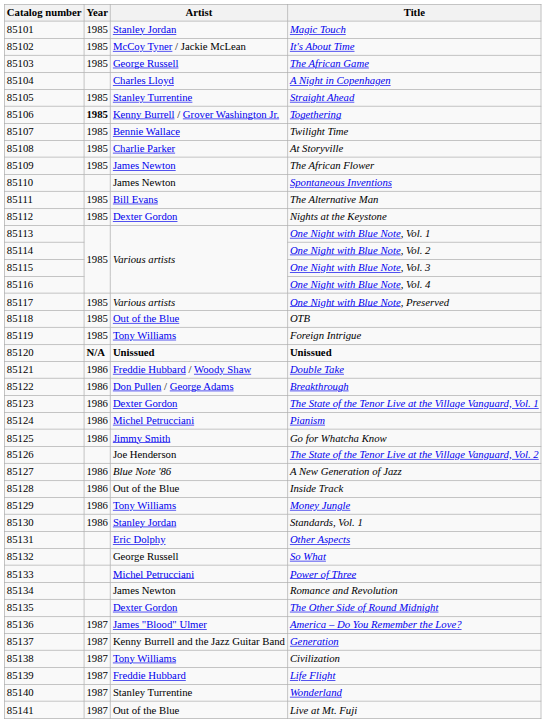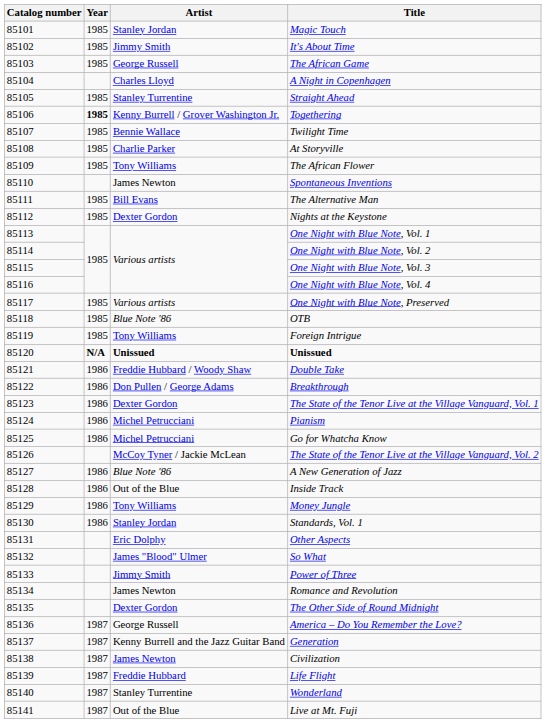 <table class="wikitable sortable" align="center" bgcolor="CCCCCC" |>
 <tr>
 <th>Catalog number</th>
 <th>Year</th>
 <th>Artist</th>
 <th>Title</th>
 </tr>
 <tr>
 <td>85101</td>
 <td>1985</td>
 <td><a href='#'>Stanley Jordan</a></td>
 <td><em><a href='#'>Magic Touch</a></em></td>
 </tr>
 <tr>
 <td>85102</td>
 <td>1985</td>
-<td><a href='#'>McCoy Tyner</a> / Jackie McLean</td>
+<td><a href='#'>Jimmy Smith</a></td>
 <td><em><a href='#'>It's About Time</a></em></td>
 </tr>
 <tr>
 <td>85103</td>
 <td>1985</td>
 <td><a href='#'>George Russell</a></td>
 <td><em><a href='#'>The African Game</a></em></td>
 </tr>
 <tr>
 <td>85104</td>
 <td></td>
 <td><a href='#'>Charles Lloyd</a></td>
 <td><em><a href='#'>A Night in Copenhagen</a></em></td>
 </tr>
 <tr>
 <td>85105</td>
 <td>1985</td>
 <td><a href='#'>Stanley Turrentine</a></td>
 <td><em><a href='#'>Straight Ahead</a></em></td>
 </tr>
 <tr>
 <td>85106</td>
 <td><strong>1985</strong></td>
 <td><a href='#'>Kenny Burrell</a> / <a href='#'>Grover Washington Jr.</a></td>
 <td><em><a href='#'>Togethering</a></em></td>
 </tr>
 <tr>
 <td>85107</td>
 <td>1985</td>
 <td><a href='#'>Bennie Wallace</a></td>
 <td><em>Twilight Time</em></td>
 </tr>
 <tr>
 <td>85108</td>
 <td>1985</td>
 <td><a href='#'>Charlie Parker</a></td>
 <td><em>At Storyville</em></td>
 </tr>
 <tr>
 <td>85109</td>
 <td>1985</td>
-<td><a href='#'>James Newton</a></td>
+<td><a href='#'>Tony Williams</a></td>
 <td><em>The African Flower</em></td>
 </tr>
 <tr>
 <td>85110</td>
 <td></td>
 <td>James Newton</td>
 <td><em><a href='#'>Spontaneous Inventions</a></em></td>
 </tr>
 <tr>
 <td>85111</td>
 <td>1985</td>
 <td><a href='#'>Bill Evans</a></td>
 <td><em>The Alternative Man</em></td>
 </tr>
 <tr>
 <td>85112</td>
 <td>1985</td>
 <td><a href='#'>Dexter Gordon</a></td>
 <td><em>Nights at the Keystone</em></td>
 </tr>
 <tr>
 <td>85113</td>
 <td rowspan="4">1985</td>
 <td rowspan="4"><em>Various artists</em></td>
 <td><em><a href='#'>One Night with Blue Note</a>, Vol. 1</em></td>
 </tr>
 <tr>
 <td>85114</td>
 <td><em><a href='#'>One Night with Blue Note</a>, Vol. 2</em></td>
 </tr>
 <tr>
 <td>85115</td>
 <td><em><a href='#'>One Night with Blue Note</a>, Vol. 3</em></td>
 </tr>
 <tr>
 <td>85116</td>
 <td><em><a href='#'>One Night with Blue Note</a>, Vol. 4</em></td>
 </tr>
 <tr>
 <td>85117</td>
 <td>1985</td>
 <td><em>Various artists</em></td>
 <td><em><a href='#'>One Night with Blue Note</a>, Preserved</em></td>
 </tr>
 <tr>
 <td>85118</td>
 <td>1985</td>
-<td><a href='#'>Out of the Blue</a></td>
+<td><em>Blue Note '86</em></td>
 <td><em>OTB</em></td>
 </tr>
 <tr>
 <td>85119</td>
 <td>1985</td>
 <td><a href='#'>Tony Williams</a></td>
 <td><em>Foreign Intrigue</em></td>
 </tr>
 <tr>
 <td>85120</td>
 <td><strong>N/A</strong></td>
 <td><strong>Unissued</strong></td>
 <td><strong>Unissued</strong></td>
 </tr>
 <tr>
 <td>85121</td>
 <td>1986</td>
 <td><a href='#'>Freddie Hubbard</a> / <a href='#'>Woody Shaw</a></td>
 <td><em><a href='#'>Double Take</a></em></td>
 </tr>
 <tr>
 <td>85122</td>
 <td>1986</td>
 <td><a href='#'>Don Pullen</a> / <a href='#'>George Adams</a></td>
 <td><em><a href='#'>Breakthrough</a></em></td>
 </tr>
 <tr>
 <td>85123</td>
 <td>1986</td>
 <td><a href='#'>Dexter Gordon</a></td>
 <td><em><a href='#'>The State of the Tenor Live at the Village Vanguard, Vol. 1</a></em></td>
 </tr>
 <tr>
 <td>85124</td>
 <td>1986</td>
 <td><a href='#'>Michel Petrucciani</a></td>
 <td><em><a href='#'>Pianism</a></em></td>
 </tr>
 <tr>
 <td>85125</td>
 <td>1986</td>
-<td><a href='#'>Jimmy Smith</a></td>
+<td><a href='#'>Michel Petrucciani</a></td>
 <td><em>Go for Whatcha Know</em></td>
 </tr>
 <tr>
 <td>85126</td>
 <td></td>
-<td>Joe Henderson</td>
+<td><a href='#'>McCoy Tyner</a> / Jackie McLean</td>
 <td><em><a href='#'>The State of the Tenor Live at the Village Vanguard, Vol. 2</a></em></td>
 </tr>
 <tr>
 <td>85127</td>
 <td>1986</td>
 <td><em>Blue Note '86</em></td>
 <td><em>A New Generation of Jazz</em></td>
 </tr>
 <tr>
 <td>85128</td>
 <td>1986</td>
 <td>Out of the Blue</td>
 <td><em>Inside Track</em></td>
 </tr>
 <tr>
 <td>85129</td>
 <td>1986</td>
 <td><a href='#'>Tony Williams</a></td>
 <td><em><a href='#'>Money Jungle</a></em></td>
 </tr>
 <tr>
 <td>85130</td>
 <td>1986</td>
 <td><a href='#'>Stanley Jordan</a></td>
 <td><em>Standards, Vol. 1</em></td>
 </tr>
 <tr>
 <td>85131</td>
 <td></td>
 <td><a href='#'>Eric Dolphy</a></td>
 <td><em><a href='#'>Other Aspects</a></em></td>
 </tr>
 <tr>
 <td>85132</td>
 <td></td>
-<td>George Russell</td>
+<td><a href='#'>James "Blood" Ulmer</a></td>
 <td><em><a href='#'>So What</a></em></td>
 </tr>
 <tr>
 <td>85133</td>
 <td></td>
-<td><a href='#'>Michel Petrucciani</a></td>
+<td><a href='#'>Jimmy Smith</a></td>
 <td><em><a href='#'>Power of Three</a></em></td>
 </tr>
 <tr>
 <td>85134</td>
 <td></td>
 <td>James Newton</td>
 <td><em>Romance and Revolution</em></td>
 </tr>
 <tr>
 <td>85135</td>
 <td></td>
 <td><a href='#'>Dexter Gordon</a></td>
 <td><em><a href='#'>The Other Side of Round Midnight</a></em></td>
 </tr>
 <tr>
 <td>85136</td>
 <td>1987</td>
-<td><a href='#'>James "Blood" Ulmer</a></td>
+<td>George Russell</td>
 <td><em><a href='#'>America – Do You Remember the Love?</a></em></td>
 </tr>
 <tr>
 <td>85137</td>
 <td>1987</td>
 <td>Kenny Burrell and the Jazz Guitar Band</td>
 <td><em><a href='#'>Generation</a></em></td>
 </tr>
 <tr>
 <td>85138</td>
 <td>1987</td>
-<td><a href='#'>Tony Williams</a></td>
+<td><a href='#'>James Newton</a></td>
 <td><em>Civilization</em></td>
 </tr>
 <tr>
 <td>85139</td>
 <td>1987</td>
 <td><a href='#'>Freddie Hubbard</a></td>
 <td><em><a href='#'>Life Flight</a></em></td>
 </tr>
 <tr>
 <td>85140</td>
 <td>1987</td>
 <td>Stanley Turrentine</td>
 <td><em><a href='#'>Wonderland</a></em></td>
 </tr>
 <tr>
 <td>85141</td>
 <td>1987</td>
 <td>Out of the Blue</td>
 <td><em>Live at Mt. Fuji</em></td>
 </tr>
 </table>
